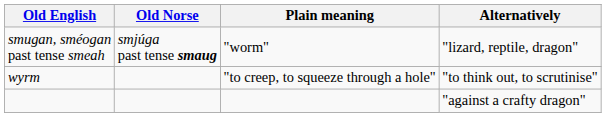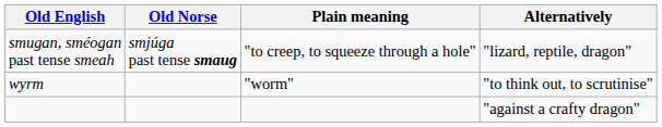 <table class="wikitable" style="margin-left: auto; margin-right: auto; border: none;">
 <tr>
 <th><a href='#'>Old English</a></th>
 <th><a href='#'>Old Norse</a></th>
 <th>Plain meaning</th>
 <th>Alternatively</th>
 </tr>
 <tr>
 <td><em>smugan, sméogan</em><br>past tense <em>smeah</em></td>
 <td><em>smjúga</em><br>past tense <strong><em>smaug</em></strong></td>
-<td>"worm"</td>
+<td>"to creep, to squeeze through a hole"</td>
 <td>"lizard, reptile, dragon"</td>
 </tr>
 <tr>
 <td><em>wyrm</em></td>
 <td> </td>
-<td>"to creep, to squeeze through a hole"</td>
+<td>"worm"</td>
 <td>"to think out, to scrutinise"</td>
 </tr>
 <tr>
 <td> </td>
 <td> </td>
 <td> </td>
 <td>"against a crafty dragon"</td>
 </tr>
 </table>
